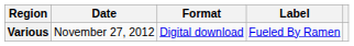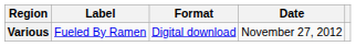 <table class="wikitable plainrowheaders">
 <tr>
 <th scope="col">Region</th>
+<th scope="col">Label</th>
+<th scope="col">Format</th>
 <th scope="col">Date</th>
-<th scope="col">Format</th>
-<th scope="col">Label</th>
 <th scope="col"></th>
 </tr>
 <tr>
 <th scope="row">Various</th>
+<td><a href='#'>Fueled By Ramen</a></td>
+<td><a href='#'>Digital download</a></td>
 <td>November 27, 2012</td>
-<td><a href='#'>Digital download</a></td>
-<td><a href='#'>Fueled By Ramen</a></td>
 <td align="center"></td>
 </tr>
 </table>
